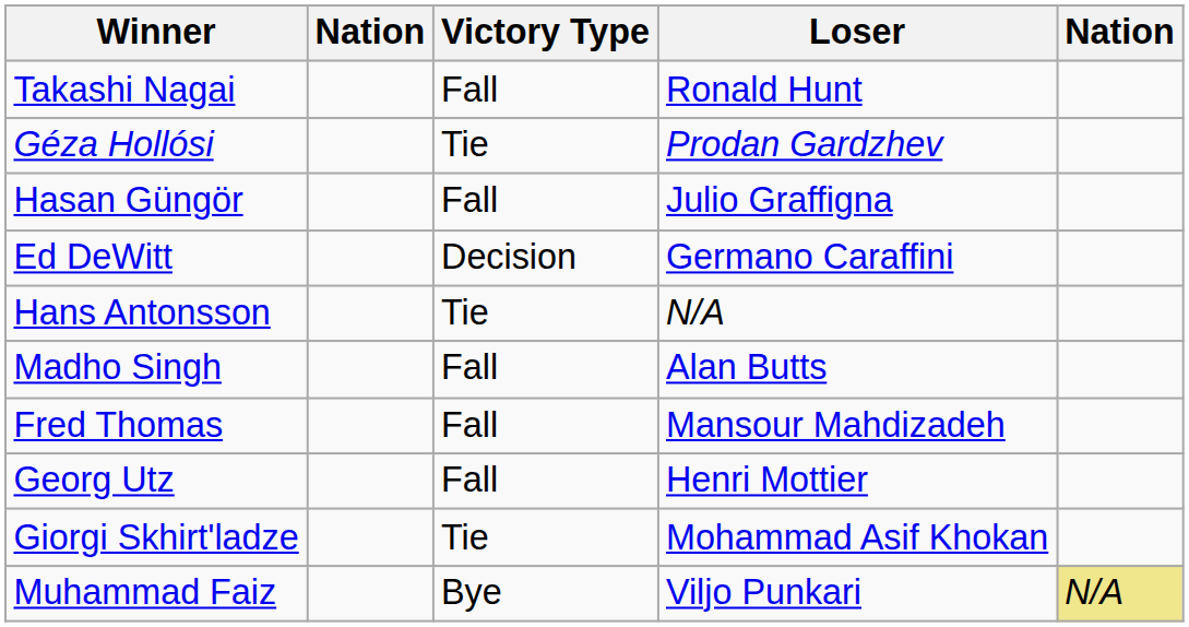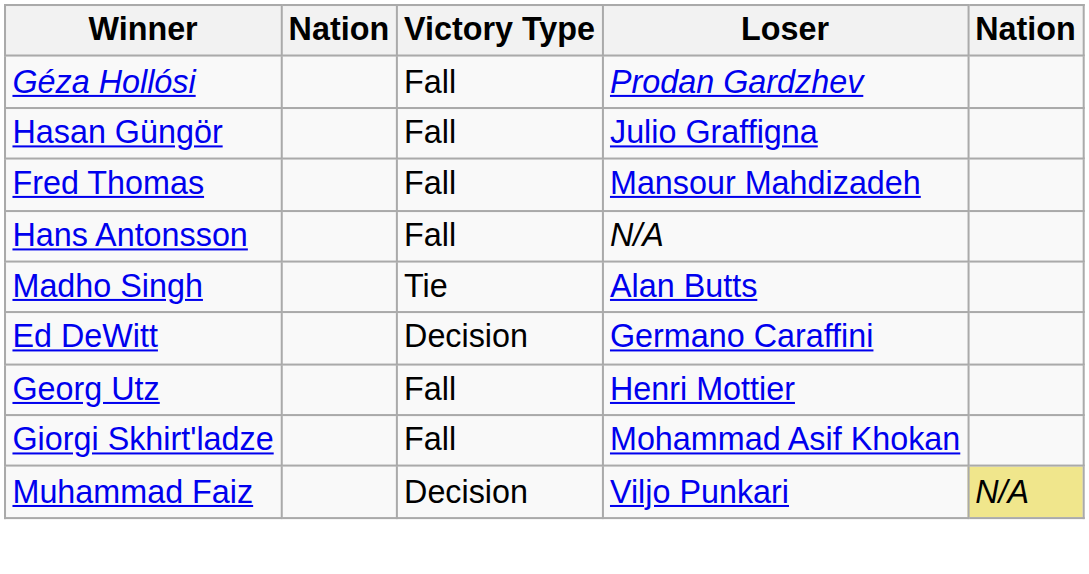 <table class="wikitable sortable" style="text-align:left;">
 <tr>
 <th>Winner</th>
 <th>Nation</th>
 <th>Victory Type</th>
 <th>Loser</th>
 <th>Nation</th>
 </tr>
 <tr>
-<td><a href='#'>Takashi Nagai</a></td>
-<td></td>
-<td>Fall</td>
-<td><a href='#'>Ronald Hunt</a></td>
-<td></td>
-</tr>
-<tr>
 <td><em><a href='#'>Géza Hollósi</a></em></td>
 <td><em></em></td>
-<td>Tie</td>
+<td>Fall</td>
 <td><em><a href='#'>Prodan Gardzhev</a></em></td>
 <td><em></em></td>
 </tr>
 <tr>
 <td><a href='#'>Hasan Güngör</a></td>
 <td></td>
 <td>Fall</td>
 <td><a href='#'>Julio Graffigna</a></td>
 <td></td>
 </tr>
 <tr>
-<td><a href='#'>Ed DeWitt</a></td>
+<td><a href='#'>Fred Thomas</a></td>
 <td></td>
-<td>Decision</td>
-<td><a href='#'>Germano Caraffini</a></td>
+<td>Fall</td>
+<td><a href='#'>Mansour Mahdizadeh</a></td>
 <td></td>
 </tr>
 <tr>
 <td><a href='#'>Hans Antonsson</a></td>
 <td></td>
-<td>Tie</td>
+<td>Fall</td>
 <td><em>N/A</em></td>
 <td></td>
 </tr>
 <tr>
 <td><a href='#'>Madho Singh</a></td>
 <td></td>
-<td>Fall</td>
+<td>Tie</td>
 <td><a href='#'>Alan Butts</a></td>
 <td></td>
 </tr>
 <tr>
-<td><a href='#'>Fred Thomas</a></td>
+<td><a href='#'>Ed DeWitt</a></td>
 <td></td>
-<td>Fall</td>
-<td><a href='#'>Mansour Mahdizadeh</a></td>
+<td>Decision</td>
+<td><a href='#'>Germano Caraffini</a></td>
 <td></td>
 </tr>
 <tr>
 <td><a href='#'>Georg Utz</a></td>
 <td></td>
 <td>Fall</td>
 <td><a href='#'>Henri Mottier</a></td>
 <td></td>
 </tr>
 <tr>
 <td><a href='#'>Giorgi Skhirt'ladze</a></td>
 <td></td>
-<td>Tie</td>
+<td>Fall</td>
 <td><a href='#'>Mohammad Asif Khokan</a></td>
 <td></td>
 </tr>
 <tr>
 <td><a href='#'>Muhammad Faiz</a></td>
 <td></td>
-<td>Bye</td>
+<td>Decision</td>
 <td><a href='#'>Viljo Punkari</a></td>
 <td style="background: khaki;"><em>N/A</em></td>
 </tr>
 </table>
